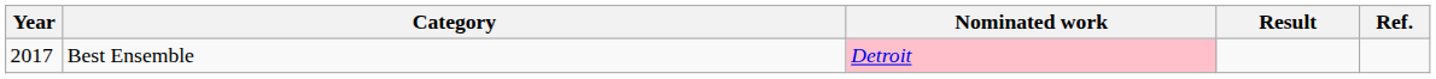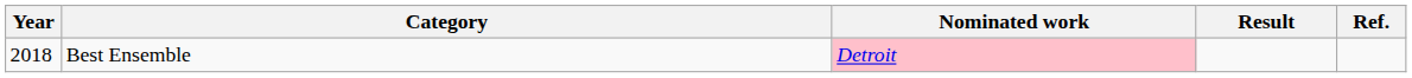 <table class="wikitable" style="width:85%;">
 <tr>
 <th style="width:4%;">Year</th>
 <th style="width:55%;">Category</th>
 <th style="width:26%;">Nominated work</th>
 <th style="width:10%;">Result</th>
 <th width=5%>Ref.</th>
 </tr>
 <tr>
-<td>2017</td>
+<td>2018</td>
 <td>Best Ensemble</td>
 <td style="background: pink;"><em><a href='#'>Detroit</a></em></td>
 <td></td>
 <td align="center"></td>
 </tr>
 </table>
